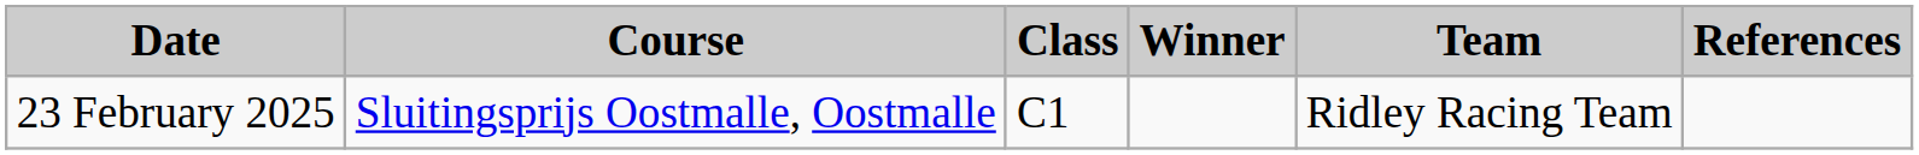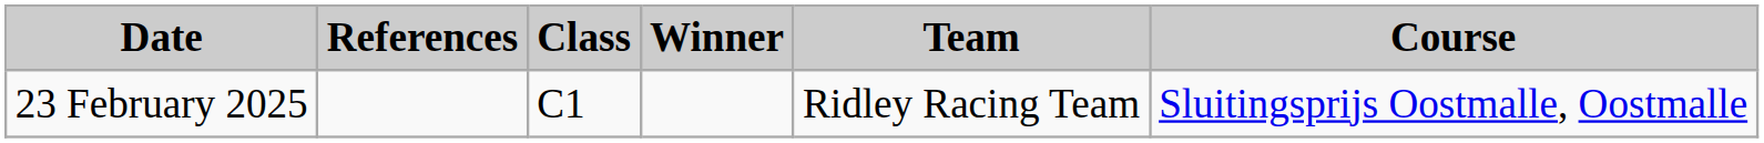 <table class="wikitable sortable alternance ">
 <tr>
 <th scope="col" style="background-color:#CCCCCC;">Date</th>
-<th scope="col" style="background-color:#CCCCCC;">Course</th>
+<th scope="col" style="background-color:#CCCCCC;">References</th>
 <th scope="col" style="background-color:#CCCCCC;">Class</th>
 <th scope="col" style="background-color:#CCCCCC;">Winner</th>
 <th scope="col" style="background-color:#CCCCCC;">Team</th>
-<th scope="col" style="background-color:#CCCCCC;">References</th>
+<th scope="col" style="background-color:#CCCCCC;">Course</th>
 </tr>
 <tr>
 <td>23 February 2025</td>
-<td> <a href='#'>Sluitingsprijs Oostmalle</a>, <a href='#'>Oostmalle</a></td>
+<td></td>
 <td>C1</td>
 <td></td>
 <td>Ridley Racing Team</td>
-<td></td>
+<td> <a href='#'>Sluitingsprijs Oostmalle</a>, <a href='#'>Oostmalle</a></td>
 </tr>
 </table>
